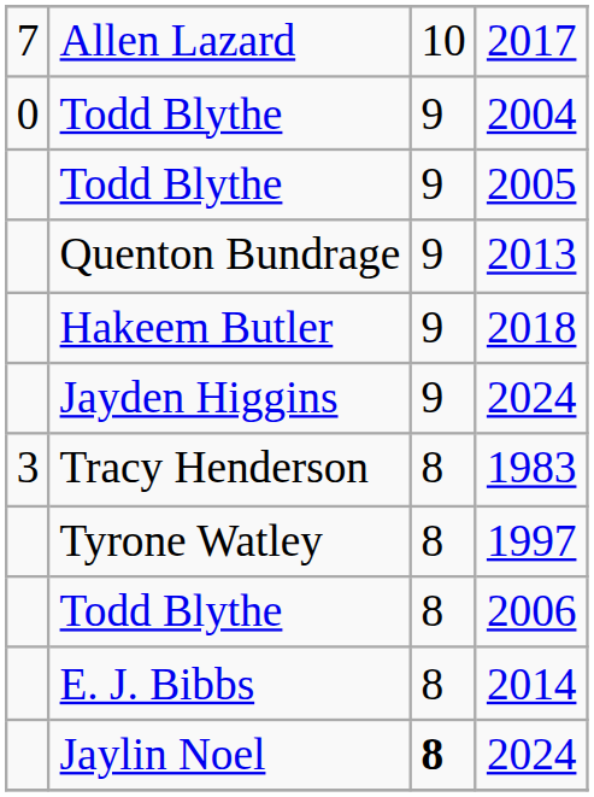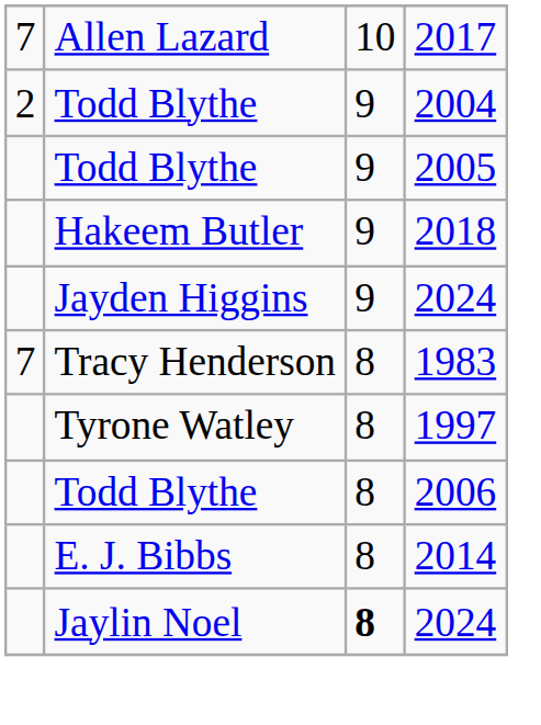 <table class="wikitable">
 <tr>
 </tr>
 <tr>
 <td>7</td>
 <td><a href='#'>Allen Lazard</a></td>
 <td>10</td>
 <td><a href='#'>2017</a></td>
 </tr>
 <tr>
-<td>0</td>
+<td>2</td>
 <td><a href='#'>Todd Blythe</a></td>
 <td>9</td>
 <td><a href='#'>2004</a></td>
 </tr>
 <tr>
 <td></td>
 <td><a href='#'>Todd Blythe</a></td>
 <td>9</td>
 <td><a href='#'>2005</a></td>
-</tr>
-<tr>
-<td></td>
-<td>Quenton Bundrage</td>
-<td>9</td>
-<td><a href='#'>2013</a></td>
 </tr>
 <tr>
 <td></td>
 <td><a href='#'>Hakeem Butler</a></td>
 <td>9</td>
 <td><a href='#'>2018</a></td>
 </tr>
 <tr>
 <td></td>
 <td><a href='#'>Jayden Higgins</a></td>
 <td>9</td>
 <td><a href='#'>2024</a></td>
 </tr>
 <tr>
-<td>3</td>
+<td>7</td>
 <td>Tracy Henderson</td>
 <td>8</td>
 <td><a href='#'>1983</a></td>
 </tr>
 <tr>
 <td></td>
 <td>Tyrone Watley</td>
 <td>8</td>
 <td><a href='#'>1997</a></td>
 </tr>
 <tr>
 <td></td>
 <td><a href='#'>Todd Blythe</a></td>
 <td>8</td>
 <td><a href='#'>2006</a></td>
 </tr>
 <tr>
 <td></td>
 <td><a href='#'>E. J. Bibbs</a></td>
 <td>8</td>
 <td><a href='#'>2014</a></td>
 </tr>
 <tr>
 <td></td>
 <td><a href='#'>Jaylin Noel</a></td>
 <td><strong>8</strong></td>
 <td><a href='#'>2024</a></td>
 </tr>
 <tr>
 </tr>
 </table>
